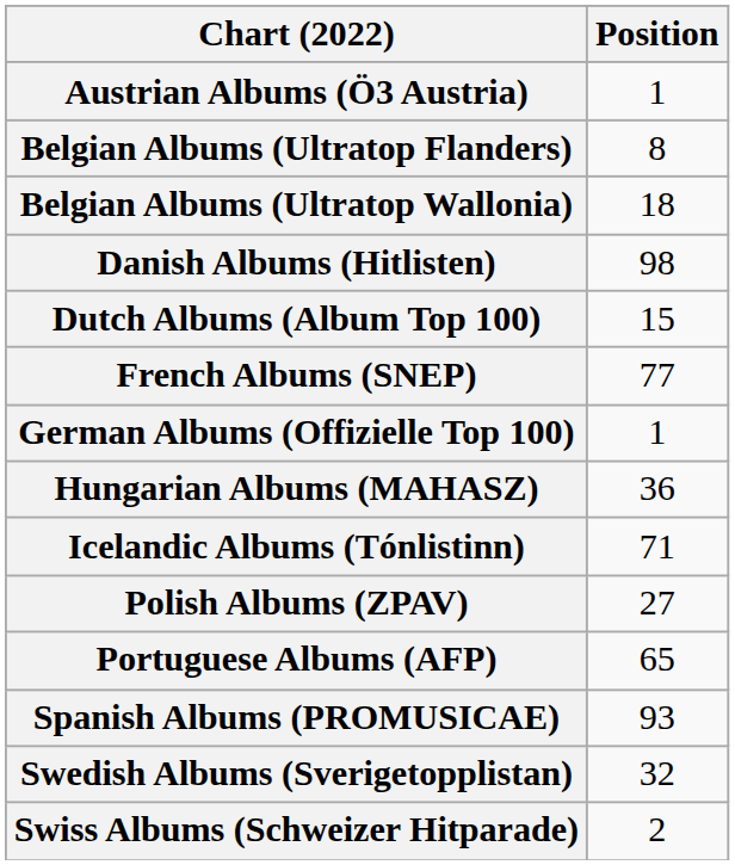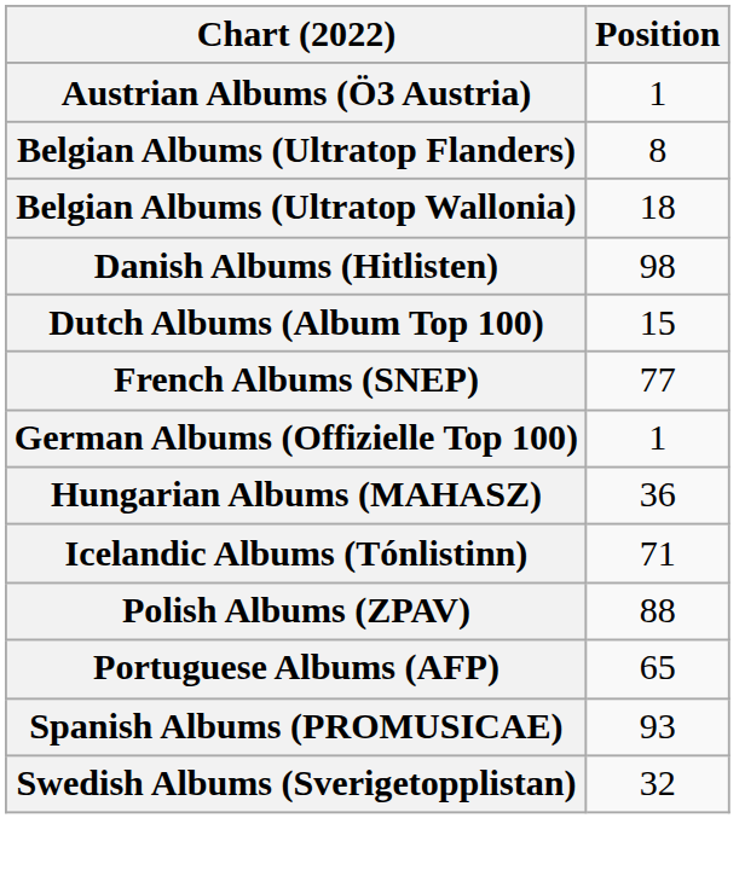 <table class="wikitable sortable plainrowheaders" style="text-align:center">
 <tr>
 <th scope="col">Chart (2022)</th>
 <th scope="col">Position</th>
 </tr>
 <tr>
 <th scope="row">Austrian Albums (Ö3 Austria)</th>
 <td>1</td>
 </tr>
 <tr>
 <th scope="row">Belgian Albums (Ultratop Flanders)</th>
 <td>8</td>
 </tr>
 <tr>
 <th scope="row">Belgian Albums (Ultratop Wallonia)</th>
 <td>18</td>
 </tr>
 <tr>
 <th scope="row">Danish Albums (Hitlisten)</th>
 <td>98</td>
 </tr>
 <tr>
 <th scope="row">Dutch Albums (Album Top 100)</th>
 <td>15</td>
 </tr>
 <tr>
 <th scope="row">French Albums (SNEP)</th>
 <td>77</td>
 </tr>
 <tr>
 <th scope="row">German Albums (Offizielle Top 100)</th>
 <td>1</td>
 </tr>
 <tr>
 <th scope="row">Hungarian Albums (MAHASZ)</th>
 <td>36</td>
 </tr>
 <tr>
 <th scope="row">Icelandic Albums (Tónlistinn)</th>
 <td>71</td>
 </tr>
 <tr>
 <th scope="row">Polish Albums (ZPAV)</th>
-<td>27</td>
+<td>88</td>
 </tr>
 <tr>
 <th scope="row">Portuguese Albums (AFP)</th>
 <td>65</td>
 </tr>
 <tr>
 <th scope="row">Spanish Albums (PROMUSICAE)</th>
 <td>93</td>
 </tr>
 <tr>
 <th scope="row">Swedish Albums (Sverigetopplistan)</th>
 <td>32</td>
 </tr>
-<tr>
-<th scope="row">Swiss Albums (Schweizer Hitparade)</th>
-<td>2</td>
-</tr>
 </table>
